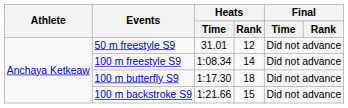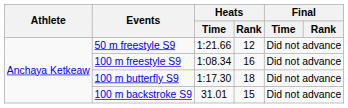 <table class=wikitable style="font-size:90%">
 <tr>
 <th rowspan="2">Athlete</th>
 <th rowspan="2">Events</th>
 <th colspan="2">Heats</th>
 <th colspan="2">Final</th>
 </tr>
 <tr>
 <th>Time</th>
 <th>Rank</th>
 <th>Time</th>
 <th>Rank</th>
 </tr>
 <tr align=center>
 <td align=left rowspan="4"><a href='#'>Anchaya Ketkeaw</a></td>
 <td align=left><a href='#'>50 m freestyle S9</a></td>
-<td>31.01</td>
+<td>1:21.66</td>
 <td>12</td>
 <td colspan=2>Did not advance</td>
 </tr>
 <tr align=center>
 <td align=left><a href='#'>100 m  freestyle S9</a></td>
 <td>1:08.34</td>
-<td>14</td>
+<td>16</td>
 <td colspan=2>Did not advance</td>
 </tr>
 <tr align=center>
 <td align=left><a href='#'>100 m butterfly S9</a></td>
 <td>1:17.30</td>
 <td>18</td>
 <td colspan=2>Did not advance</td>
 </tr>
 <tr align=center>
 <td align=left><a href='#'>100 m backstroke S9</a></td>
-<td>1:21.66</td>
+<td>31.01</td>
 <td>15</td>
 <td colspan=2>Did not advance</td>
 </tr>
 </table>
